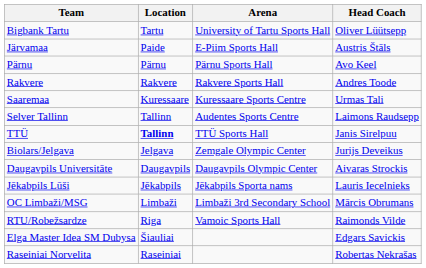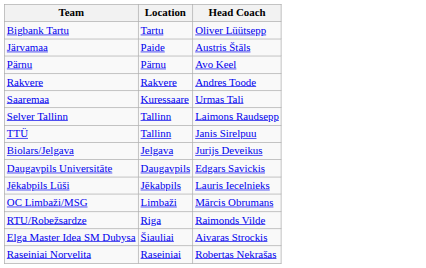 <table class="wikitable sortable">
 <tr>
 <th>Team</th>
 <th>Location</th>
-<th>Arena</th>
 <th>Head Coach</th>
 </tr>
 <tr>
 <td> <a href='#'>Bigbank Tartu</a></td>
 <td><a href='#'>Tartu</a></td>
-<td><a href='#'>University of Tartu Sports Hall</a></td>
 <td> <a href='#'>Oliver Lüütsepp</a></td>
 </tr>
 <tr>
 <td> <a href='#'>Järvamaa</a></td>
 <td><a href='#'>Paide</a></td>
-<td><a href='#'>E-Piim Sports Hall</a></td>
 <td> <a href='#'>Austris Štāls</a></td>
 </tr>
 <tr>
 <td> <a href='#'>Pärnu</a></td>
 <td><a href='#'>Pärnu</a></td>
-<td><a href='#'>Pärnu Sports Hall</a></td>
 <td> <a href='#'>Avo Keel</a></td>
 </tr>
 <tr>
 <td> <a href='#'>Rakvere</a></td>
 <td><a href='#'>Rakvere</a></td>
-<td><a href='#'>Rakvere Sports Hall</a></td>
 <td> <a href='#'>Andres Toode</a></td>
 </tr>
 <tr>
 <td> <a href='#'>Saaremaa</a></td>
 <td><a href='#'>Kuressaare</a></td>
-<td><a href='#'>Kuressaare Sports Centre</a></td>
 <td> <a href='#'>Urmas Tali</a></td>
 </tr>
 <tr>
 <td> <a href='#'>Selver Tallinn</a></td>
 <td><a href='#'>Tallinn</a></td>
-<td><a href='#'>Audentes Sports Centre</a></td>
 <td> <a href='#'>Laimons Raudsepp</a></td>
 </tr>
 <tr>
 <td> <a href='#'>TTÜ</a></td>
-<td><strong><a href='#'>Tallinn</a></strong></td>
-<td><a href='#'>TTÜ Sports Hall</a></td>
+<td><a href='#'>Tallinn</a></td>
 <td> <a href='#'>Janis Sirelpuu</a></td>
 </tr>
 <tr>
 <td> <a href='#'>Biolars/Jelgava</a></td>
 <td><a href='#'>Jelgava</a></td>
-<td><a href='#'>Zemgale Olympic Center</a></td>
 <td> <a href='#'>Jurijs Deveikus</a></td>
 </tr>
 <tr>
 <td> <a href='#'>Daugavpils Universitāte</a></td>
 <td><a href='#'>Daugavpils</a></td>
-<td><a href='#'>Daugavpils Olympic Center</a></td>
-<td> <a href='#'>Aivaras Strockis</a></td>
+<td> <a href='#'>Edgars Savickis</a></td>
 </tr>
 <tr>
 <td> <a href='#'>Jēkabpils Lūši</a></td>
 <td><a href='#'>Jēkabpils</a></td>
-<td><a href='#'>Jēkabpils Sporta nams</a></td>
 <td> <a href='#'>Lauris Iecelnieks</a></td>
 </tr>
 <tr>
 <td> <a href='#'>OC Limbaži/MSG</a></td>
 <td><a href='#'>Limbaži</a></td>
-<td><a href='#'>Limbaži 3rd Secondary School</a></td>
 <td> <a href='#'>Mārcis Obrumans</a></td>
 </tr>
 <tr>
 <td> <a href='#'>RTU/Robežsardze</a></td>
 <td><a href='#'>Riga</a></td>
-<td><a href='#'>Vamoic Sports Hall</a></td>
 <td> <a href='#'>Raimonds Vilde</a></td>
 </tr>
 <tr>
 <td> <a href='#'>Elga Master Idea SM Dubysa</a></td>
 <td><a href='#'>Šiauliai</a></td>
-<td></td>
-<td> <a href='#'>Edgars Savickis</a></td>
+<td> <a href='#'>Aivaras Strockis</a></td>
 </tr>
 <tr>
 <td> <a href='#'>Raseiniai Norvelita</a></td>
 <td><a href='#'>Raseiniai</a></td>
-<td></td>
 <td> <a href='#'>Robertas Nekrašas</a></td>
 </tr>
 </table>
